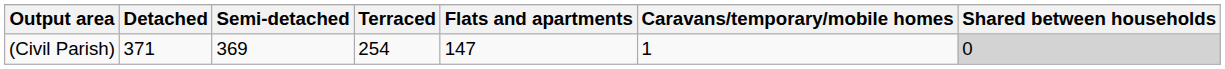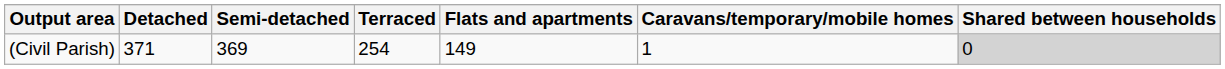 <table class="wikitable">
 <tr>
 </tr>
 <tr>
 <th>Output area</th>
 <th>Detached</th>
 <th>Semi-detached</th>
 <th>Terraced</th>
 <th>Flats and apartments</th>
 <th>Caravans/temporary/mobile homes</th>
 <th>Shared between households</th>
 </tr>
 <tr>
 <td>(Civil Parish)</td>
 <td>371</td>
 <td>369</td>
 <td>254</td>
-<td>147</td>
+<td>149</td>
 <td>1</td>
 <td style="background: lightgrey;">0</td>
 </tr>
 </table>
